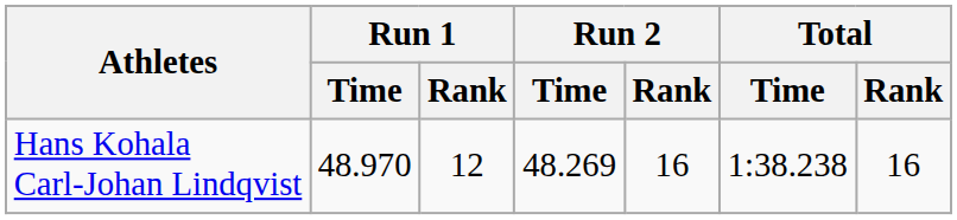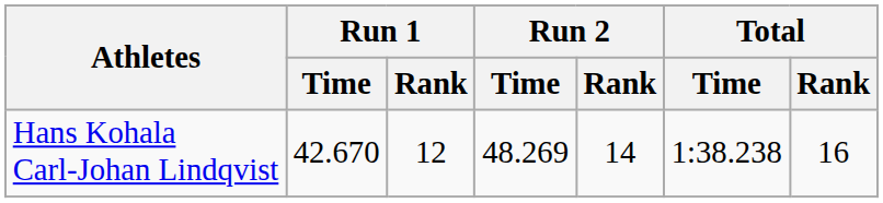 <table class="wikitable" border="1" style="font-size:90%">
 <tr>
 <th rowspan="2">Athletes</th>
 <th colspan="2">Run 1</th>
 <th colspan="2">Run 2</th>
 <th colspan="2">Total</th>
 </tr>
 <tr>
 <th>Time</th>
 <th>Rank</th>
 <th>Time</th>
 <th>Rank</th>
 <th>Time</th>
 <th>Rank</th>
 </tr>
 <tr>
 <td><a href='#'>Hans Kohala</a><br><a href='#'>Carl-Johan Lindqvist</a></td>
-<td align="center">48.970</td>
+<td align="center">42.670</td>
 <td align="center">12</td>
 <td align="center">48.269</td>
-<td align="center">16</td>
+<td align="center">14</td>
 <td align="center">1:38.238</td>
 <td align="center">16</td>
 </tr>
 </table>
